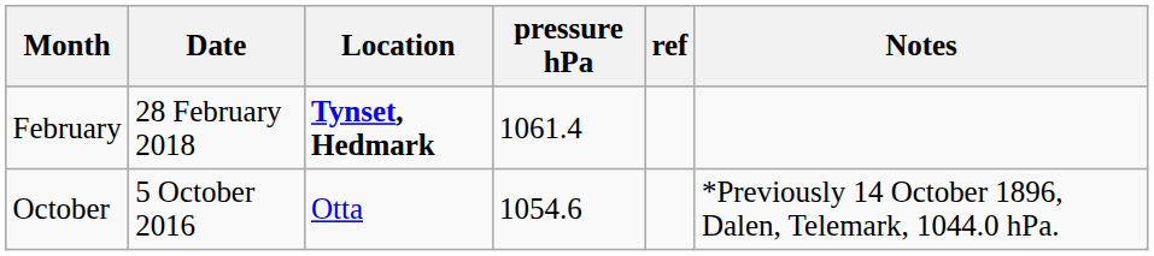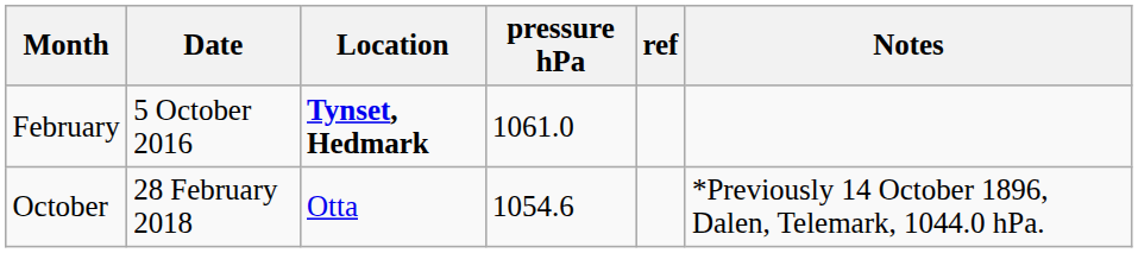 <table class="wikitable sortable">
 <tr>
 <th>Month</th>
 <th>Date</th>
 <th class="unsortable">Location</th>
 <th>pressure hPa</th>
 <th class="unsortable">ref</th>
 <th class="unsortable">Notes</th>
 </tr>
 <tr>
 <td>February</td>
-<td>28 February 2018</td>
+<td>5 October 2016</td>
 <td><strong><a href='#'>Tynset</a>, Hedmark</strong></td>
-<td>1061.4</td>
+<td>1061.0</td>
 <td></td>
 </tr>
 <tr>
 <td>October</td>
-<td>5 October 2016</td>
+<td>28 February 2018</td>
 <td><a href='#'>Otta</a></td>
 <td>1054.6</td>
 <td></td>
 <td>*Previously 14 October 1896, Dalen, Telemark, 1044.0 hPa.</td>
 </tr>
 </table>
